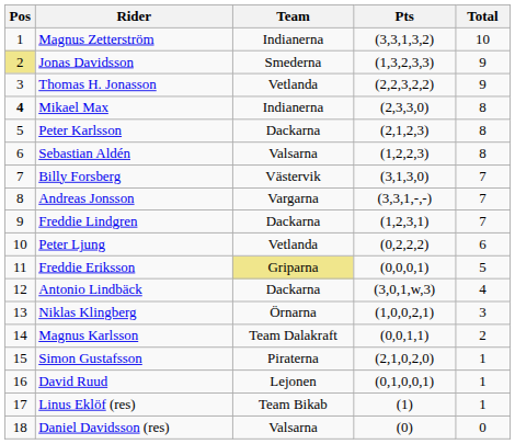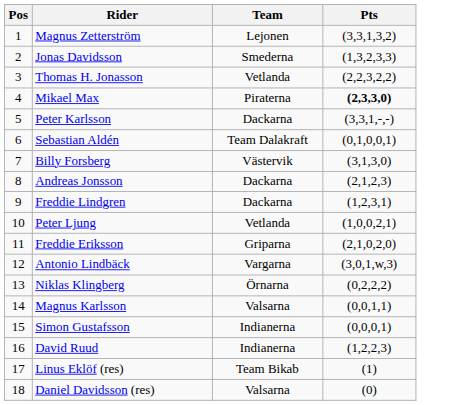 <table class=wikitable style="font-size:93%;">
 <tr>
 <th width=25px>Pos</th>
 <th width=200px>Rider</th>
 <th width=120px>Team</th>
 <th width=100px>Pts</th>
-<th width=50px>Total</th>
 </tr>
 <tr align=center>
 <td>1</td>
 <td align=left><a href='#'>Magnus Zetterström</a></td>
-<td>Indianerna</td>
+<td>Lejonen</td>
 <td>(3,3,1,3,2)</td>
-<td>10</td>
 </tr>
 <tr align=center>
-<td style="background: khaki;">2</td>
+<td>2</td>
 <td align=left><a href='#'>Jonas Davidsson</a></td>
 <td>Smederna</td>
 <td>(1,3,2,3,3)</td>
-<td>9</td>
 </tr>
 <tr align=center>
 <td>3</td>
 <td align=left><a href='#'>Thomas H. Jonasson</a></td>
 <td>Vetlanda</td>
 <td>(2,2,3,2,2)</td>
-<td>9</td>
 </tr>
 <tr align=center>
-<td><strong>4</strong></td>
+<td>4</td>
 <td align=left><a href='#'>Mikael Max</a></td>
-<td>Indianerna</td>
-<td>(2,3,3,0)</td>
-<td>8</td>
+<td>Piraterna</td>
+<td><strong>(2,3,3,0)</strong></td>
 </tr>
 <tr align=center>
 <td>5</td>
 <td align=left><a href='#'>Peter Karlsson</a></td>
 <td>Dackarna</td>
-<td>(2,1,2,3)</td>
-<td>8</td>
+<td>(3,3,1,-,-)</td>
 </tr>
 <tr align=center>
 <td>6</td>
 <td align=left><a href='#'>Sebastian Aldén</a></td>
-<td>Valsarna</td>
-<td>(1,2,2,3)</td>
-<td>8</td>
+<td>Team Dalakraft</td>
+<td>(0,1,0,0,1)</td>
 </tr>
 <tr align=center>
 <td>7</td>
 <td align=left><a href='#'>Billy Forsberg</a></td>
 <td>Västervik</td>
 <td>(3,1,3,0)</td>
-<td>7</td>
 </tr>
 <tr align=center>
 <td>8</td>
 <td align=left><a href='#'>Andreas Jonsson</a></td>
-<td>Vargarna</td>
-<td>(3,3,1,-,-)</td>
-<td>7</td>
+<td>Dackarna</td>
+<td>(2,1,2,3)</td>
 </tr>
 <tr align=center>
 <td>9</td>
 <td align=left><a href='#'>Freddie Lindgren</a></td>
 <td>Dackarna</td>
 <td>(1,2,3,1)</td>
-<td>7</td>
 </tr>
 <tr align=center>
 <td>10</td>
 <td align=left><a href='#'>Peter Ljung</a></td>
 <td>Vetlanda</td>
-<td>(0,2,2,2)</td>
-<td>6</td>
+<td>(1,0,0,2,1)</td>
 </tr>
 <tr align=center>
 <td>11</td>
 <td align=left><a href='#'>Freddie Eriksson</a></td>
-<td style="background: khaki;">Griparna</td>
-<td>(0,0,0,1)</td>
-<td>5</td>
+<td>Griparna</td>
+<td>(2,1,0,2,0)</td>
 </tr>
 <tr align=center>
 <td>12</td>
 <td align=left><a href='#'>Antonio Lindbäck</a></td>
-<td>Dackarna</td>
+<td>Vargarna</td>
 <td>(3,0,1,w,3)</td>
-<td>4</td>
 </tr>
 <tr align=center>
 <td>13</td>
 <td align=left><a href='#'>Niklas Klingberg</a></td>
 <td>Örnarna</td>
-<td>(1,0,0,2,1)</td>
-<td>3</td>
+<td>(0,2,2,2)</td>
 </tr>
 <tr align=center>
 <td>14</td>
 <td align=left><a href='#'>Magnus Karlsson</a></td>
-<td>Team Dalakraft</td>
+<td>Valsarna</td>
 <td>(0,0,1,1)</td>
-<td>2</td>
 </tr>
 <tr align=center>
 <td>15</td>
 <td align=left><a href='#'>Simon Gustafsson</a></td>
-<td>Piraterna</td>
-<td>(2,1,0,2,0)</td>
-<td>1</td>
+<td>Indianerna</td>
+<td>(0,0,0,1)</td>
 </tr>
 <tr align=center>
 <td>16</td>
 <td align=left><a href='#'>David Ruud</a></td>
-<td>Lejonen</td>
-<td>(0,1,0,0,1)</td>
-<td>1</td>
+<td>Indianerna</td>
+<td>(1,2,2,3)</td>
 </tr>
 <tr align=center>
 <td>17</td>
 <td align=left><a href='#'>Linus Eklöf</a> (res)</td>
 <td>Team Bikab</td>
 <td>(1)</td>
-<td>1</td>
 </tr>
 <tr align=center>
 <td>18</td>
 <td align=left><a href='#'>Daniel Davidsson</a> (res)</td>
 <td>Valsarna</td>
 <td>(0)</td>
-<td>0</td>
 </tr>
 </table>
